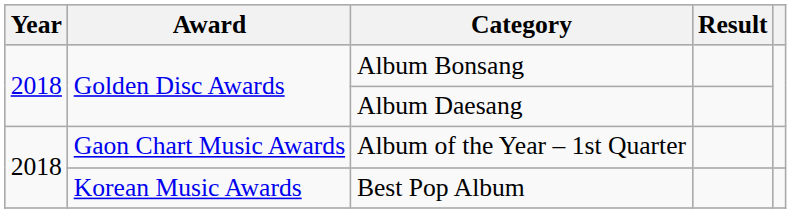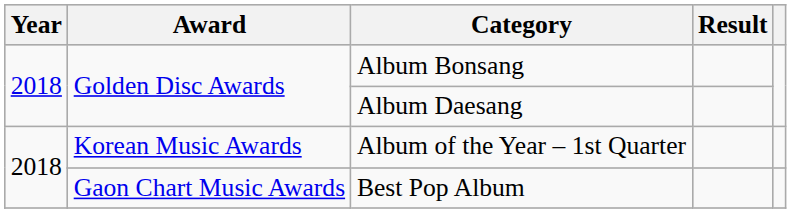 <table class="wikitable sortable">
 <tr>
 <th>Year</th>
 <th>Award</th>
 <th>Category</th>
 <th>Result</th>
 <th class="unsortable"></th>
 </tr>
 <tr>
 <td rowspan="2"><a href='#'>2018</a></td>
 <td rowspan="2"><a href='#'>Golden Disc Awards</a></td>
 <td>Album Bonsang</td>
 <td></td>
 <td rowspan="2" style="text-align:center"></td>
 </tr>
 <tr>
 <td>Album Daesang</td>
 <td></td>
 </tr>
 <tr>
 <td rowspan="2">2018</td>
-<td><a href='#'>Gaon Chart Music Awards</a></td>
+<td><a href='#'>Korean Music Awards</a></td>
 <td>Album of the Year – 1st Quarter</td>
 <td></td>
 <td style="text-align:center"></td>
 </tr>
 <tr>
-<td><a href='#'>Korean Music Awards</a></td>
+<td><a href='#'>Gaon Chart Music Awards</a></td>
 <td>Best Pop Album</td>
 <td></td>
 <td style="text-align:center"></td>
 </tr>
 </table>
